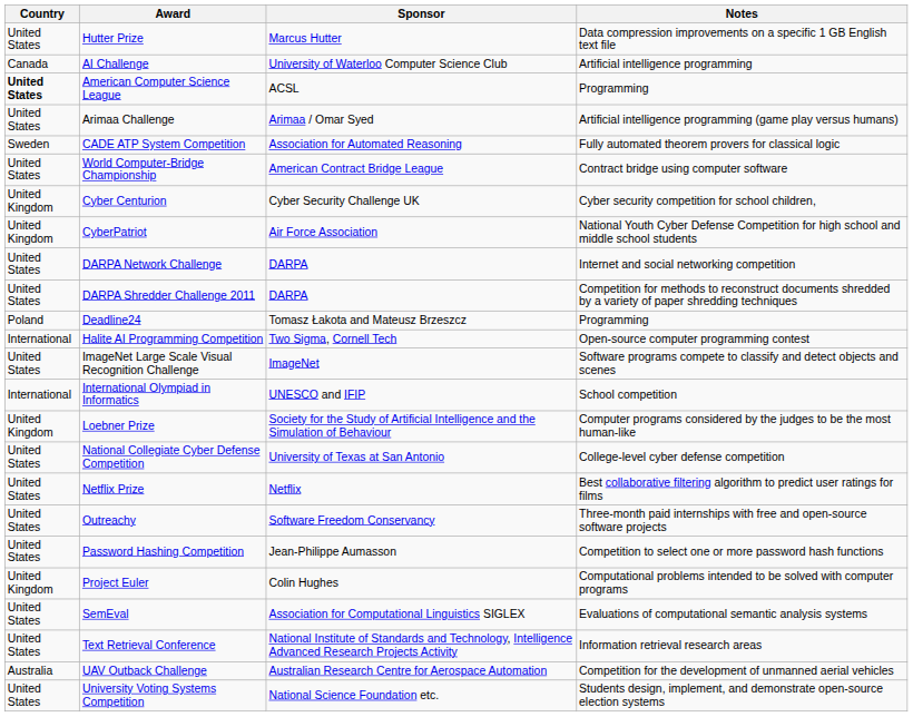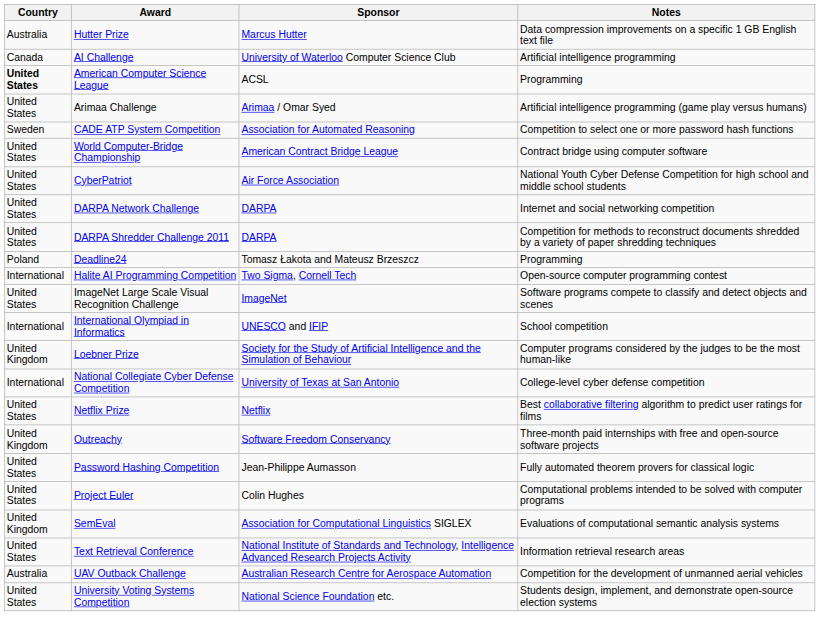 <table class="wikitable sortable">
 <tr>
 <th style="width:6em;">Country</th>
 <th>Award</th>
 <th>Sponsor</th>
 <th>Notes</th>
 </tr>
 <tr>
-<td>United States</td>
+<td>Australia</td>
 <td><a href='#'>Hutter Prize</a></td>
 <td><a href='#'>Marcus Hutter</a></td>
 <td>Data compression improvements on a specific 1 GB English text file</td>
 </tr>
 <tr>
 <td>Canada</td>
 <td><a href='#'>AI Challenge</a></td>
 <td><a href='#'>University of Waterloo</a> Computer Science Club</td>
 <td>Artificial intelligence programming</td>
 </tr>
 <tr>
 <td><strong>United States</strong></td>
 <td><a href='#'>American Computer Science League</a></td>
 <td>ACSL</td>
 <td>Programming</td>
 </tr>
 <tr>
 <td>United States</td>
 <td>Arimaa Challenge</td>
 <td><a href='#'>Arimaa</a> /  Omar Syed</td>
 <td>Artificial intelligence programming (game play versus humans)</td>
 </tr>
 <tr>
 <td>Sweden</td>
 <td><a href='#'>CADE ATP System Competition</a></td>
 <td><a href='#'>Association for Automated Reasoning</a></td>
-<td>Fully automated theorem provers for classical logic</td>
+<td>Competition to select one or more password hash functions</td>
 </tr>
 <tr>
 <td>United States</td>
 <td><a href='#'>World Computer-Bridge Championship</a></td>
 <td><a href='#'>American Contract Bridge League</a></td>
 <td>Contract bridge using computer software</td>
 </tr>
 <tr>
-<td>United Kingdom</td>
-<td><a href='#'>Cyber Centurion</a></td>
-<td>Cyber Security Challenge UK</td>
-<td>Cyber security competition for school children,</td>
-</tr>
-<tr>
-<td>United Kingdom</td>
+<td>United States</td>
 <td><a href='#'>CyberPatriot</a></td>
 <td><a href='#'>Air Force Association</a></td>
 <td>National Youth Cyber Defense Competition for high school and middle school students</td>
 </tr>
 <tr>
 <td>United States</td>
 <td><a href='#'>DARPA Network Challenge</a></td>
 <td><a href='#'>DARPA</a></td>
 <td>Internet and social networking competition</td>
 </tr>
 <tr>
 <td>United States</td>
 <td><a href='#'>DARPA Shredder Challenge 2011</a></td>
 <td><a href='#'>DARPA</a></td>
 <td>Competition for methods to reconstruct documents shredded by a variety of paper shredding techniques</td>
 </tr>
 <tr>
 <td>Poland</td>
 <td><a href='#'>Deadline24</a></td>
 <td>Tomasz Łakota and Mateusz Brzeszcz</td>
 <td>Programming</td>
 </tr>
 <tr>
 <td>International</td>
 <td><a href='#'>Halite AI Programming Competition</a></td>
 <td><a href='#'>Two Sigma</a>, <a href='#'>Cornell Tech</a></td>
 <td>Open-source computer programming contest</td>
 </tr>
 <tr>
 <td>United States</td>
 <td>ImageNet Large Scale Visual Recognition Challenge</td>
 <td><a href='#'>ImageNet</a></td>
 <td>Software programs compete to classify and detect objects and scenes</td>
 </tr>
 <tr>
 <td>International</td>
 <td><a href='#'>International Olympiad in Informatics</a></td>
 <td><a href='#'>UNESCO</a> and <a href='#'>IFIP</a></td>
 <td>School competition</td>
 </tr>
 <tr>
 <td>United Kingdom</td>
 <td><a href='#'>Loebner Prize</a></td>
 <td><a href='#'>Society for the Study of Artificial Intelligence and the Simulation of Behaviour</a></td>
 <td>Computer programs considered by the judges to be the most human-like</td>
 </tr>
 <tr>
-<td>United States</td>
+<td>International</td>
 <td><a href='#'>National Collegiate Cyber Defense Competition</a></td>
 <td><a href='#'>University of Texas at San Antonio</a></td>
 <td>College-level cyber defense competition</td>
 </tr>
 <tr>
 <td>United States</td>
 <td><a href='#'>Netflix Prize</a></td>
 <td><a href='#'>Netflix</a></td>
 <td>Best <a href='#'>collaborative filtering</a> algorithm to predict user ratings for films</td>
 </tr>
 <tr>
-<td>United States</td>
+<td>United Kingdom</td>
 <td><a href='#'>Outreachy</a></td>
 <td><a href='#'>Software Freedom Conservancy</a></td>
 <td>Three-month paid internships with free and open-source software projects</td>
 </tr>
 <tr>
 <td>United States</td>
 <td><a href='#'>Password Hashing Competition</a></td>
 <td>Jean-Philippe Aumasson</td>
-<td>Competition to select one or more password hash functions</td>
+<td>Fully automated theorem provers for classical logic</td>
 </tr>
 <tr>
-<td>United Kingdom</td>
+<td>United States</td>
 <td><a href='#'>Project Euler</a></td>
 <td>Colin Hughes</td>
 <td>Computational problems intended to be solved with computer programs</td>
 </tr>
 <tr>
-<td>United States</td>
+<td>United Kingdom</td>
 <td><a href='#'>SemEval</a></td>
 <td><a href='#'>Association for Computational Linguistics</a> SIGLEX</td>
 <td>Evaluations of computational semantic analysis systems</td>
 </tr>
 <tr>
 <td>United States</td>
 <td><a href='#'>Text Retrieval Conference</a></td>
 <td><a href='#'>National Institute of Standards and Technology</a>, <a href='#'>Intelligence Advanced Research Projects Activity</a></td>
 <td>Information retrieval research areas</td>
 </tr>
 <tr>
 <td>Australia</td>
 <td><a href='#'>UAV Outback Challenge</a></td>
 <td><a href='#'>Australian Research Centre for Aerospace Automation</a></td>
 <td>Competition for the development of unmanned aerial vehicles</td>
 </tr>
 <tr>
 <td>United States</td>
 <td><a href='#'>University Voting Systems Competition</a></td>
 <td><a href='#'>National Science Foundation</a> etc.</td>
 <td>Students design, implement, and demonstrate open-source election systems</td>
 </tr>
 </table>
